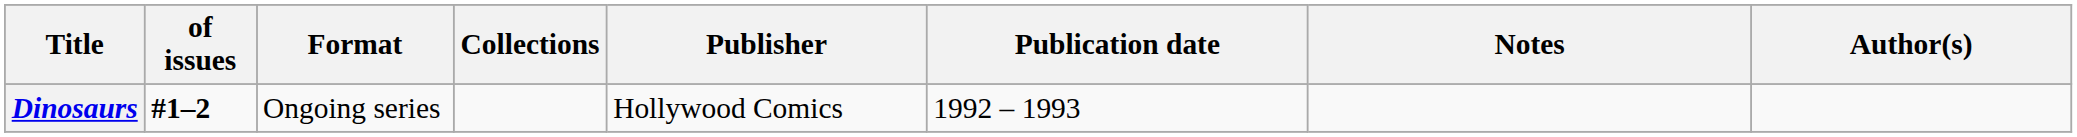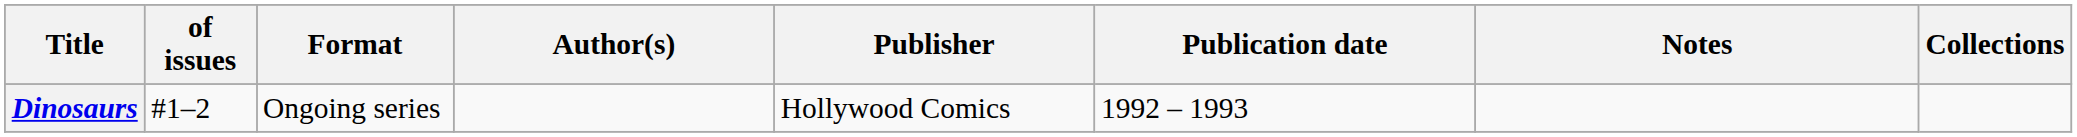 <table class="wikitable">
 <tr>
 <th>Title</th>
 <th style="width:40pt"> of issues</th>
 <th style="width:75pt">Format</th>
-<th>Collections</th>
+<th style="width:125pt">Author(s)</th>
 <th style="width:125pt">Publisher</th>
 <th style="width:150pt">Publication date</th>
 <th style="width:175pt">Notes</th>
-<th style="width:125pt">Author(s)</th>
+<th>Collections</th>
 </tr>
 <tr>
 <th><em><a href='#'>Dinosaurs</a></em></th>
-<td><strong>#1–2</strong></td>
+<td>#1–2</td>
 <td>Ongoing series</td>
 <td></td>
 <td>Hollywood Comics</td>
 <td>1992 – 1993</td>
 <td></td>
 <td></td>
 </tr>
 </table>
